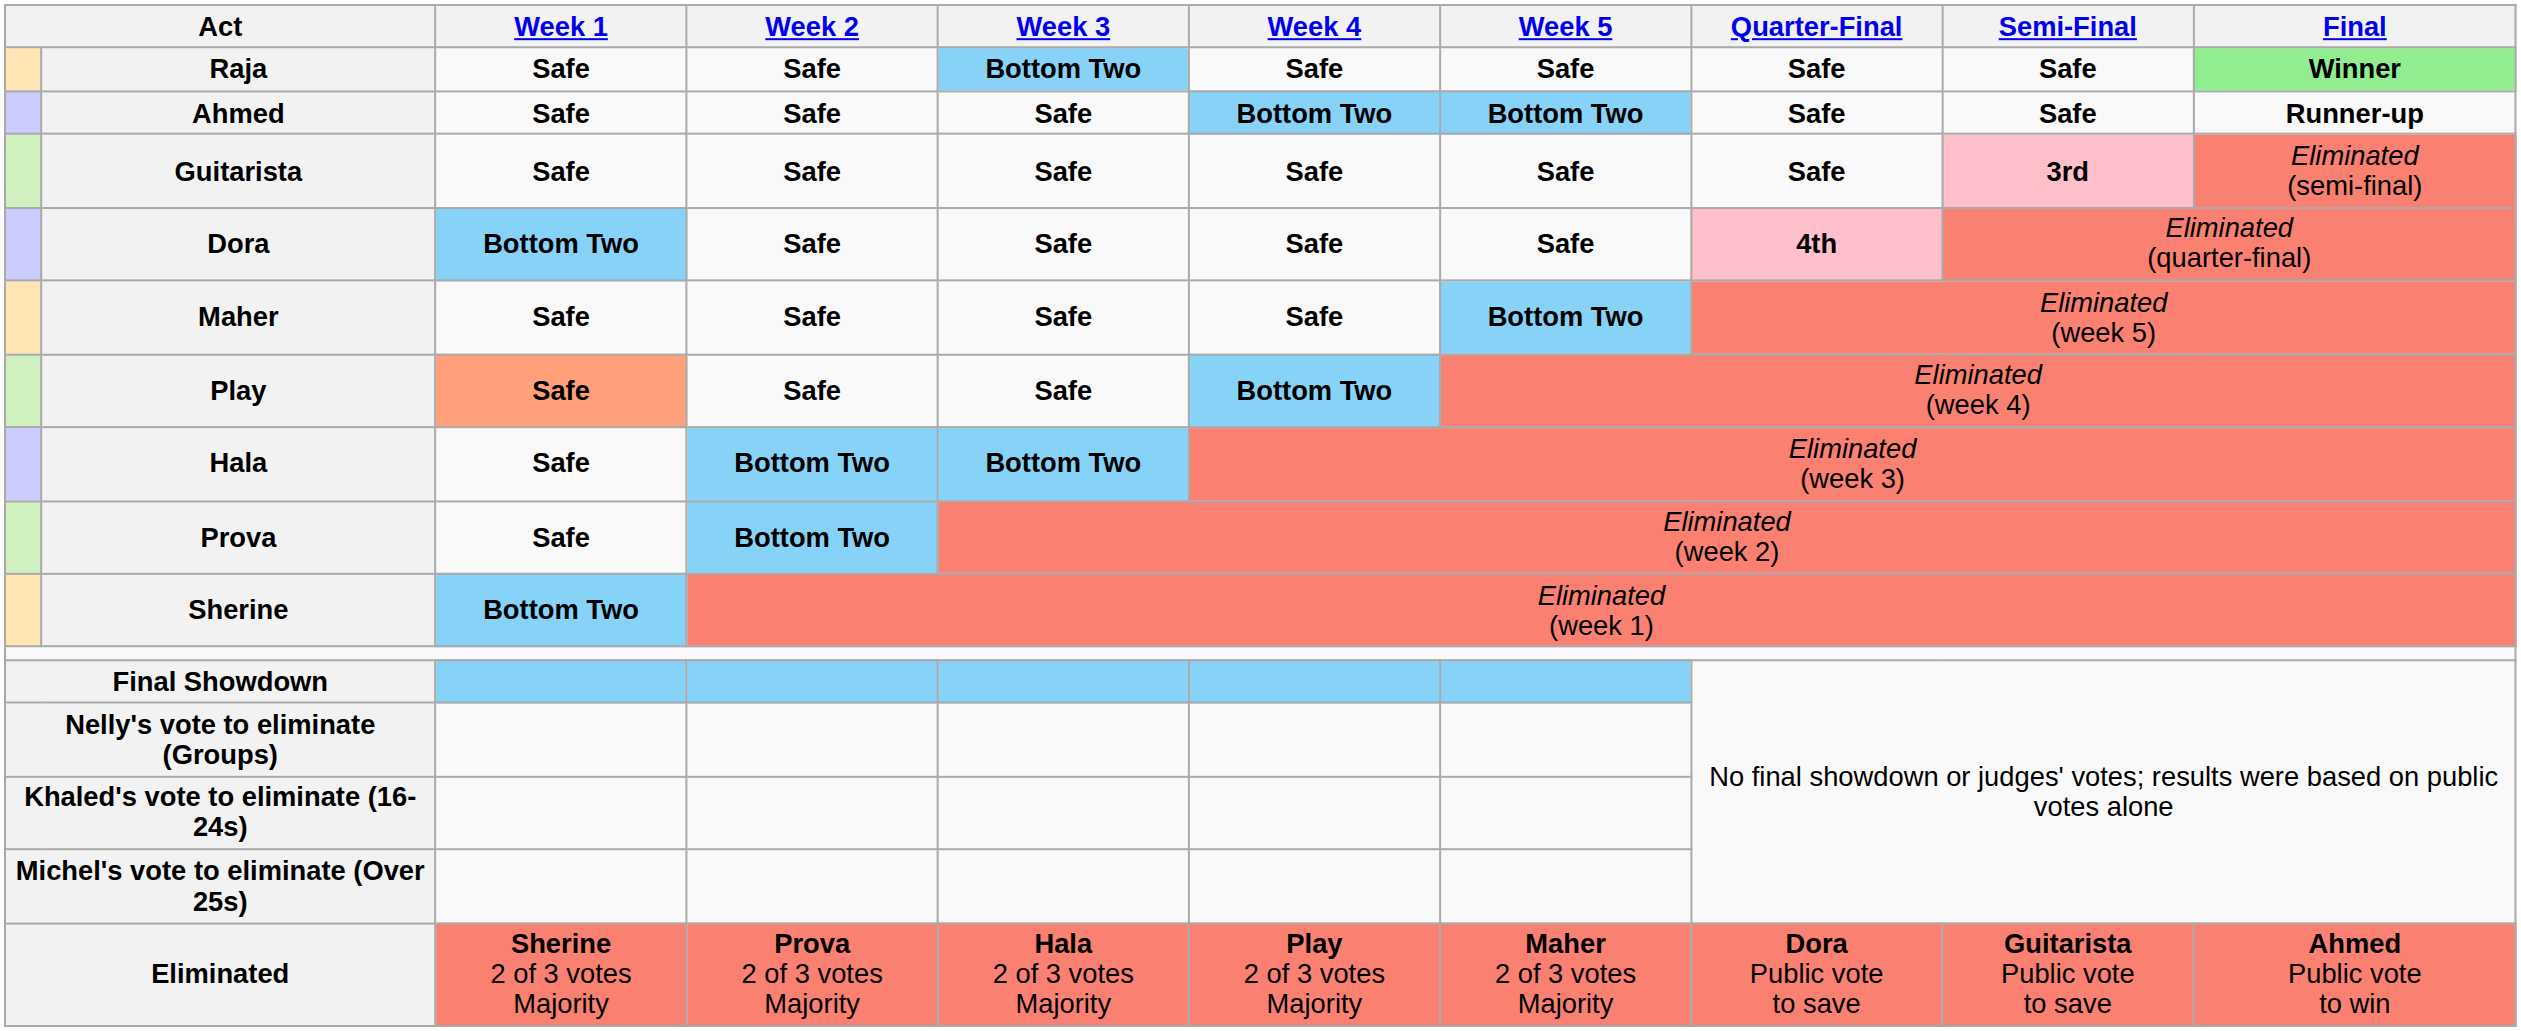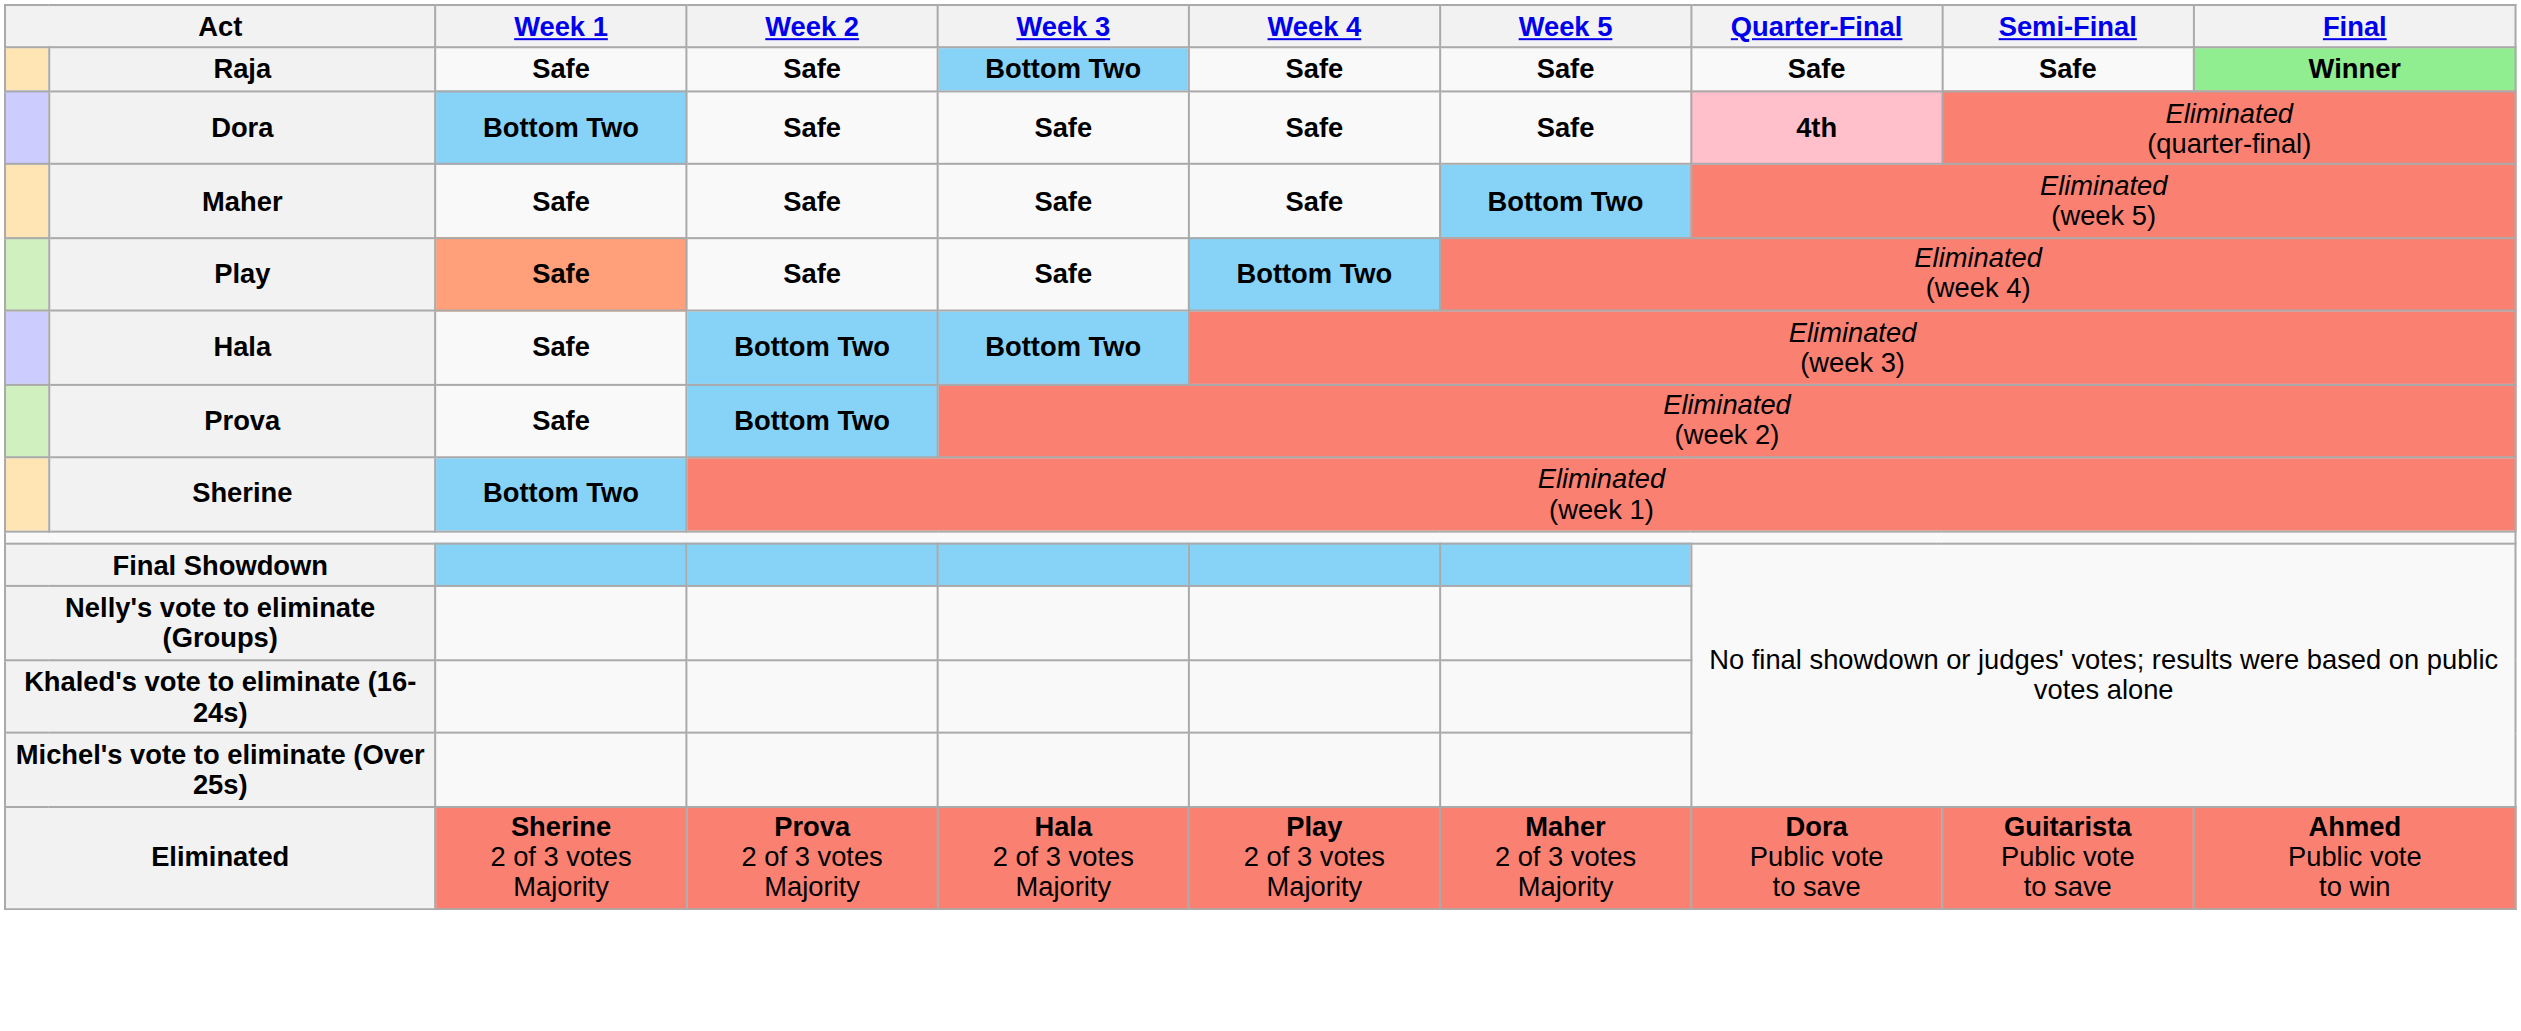 <table class="wikitable" style="text-align:center; font-size:85%">
 <tr>
 <th style="width:12%" colspan=2>Act</th>
 <th style="width:7%"><a href='#'>Week 1</a></th>
 <th style="width:7%"><a href='#'>Week 2</a></th>
 <th style="width:7%"><a href='#'>Week 3</a></th>
 <th style="width:7%"><a href='#'>Week 4</a></th>
 <th style="width:7%"><a href='#'>Week 5</a></th>
 <th style="width:7%"><a href='#'>Quarter-Final</a></th>
 <th style="width:7%"><a href='#'>Semi-Final</a></th>
 <th style="width:9%"><a href='#'>Final</a></th>
 </tr>
 <tr>
 <th style="background:#ffe5b4"></th>
 <th>Raja</th>
 <td><strong>Safe</strong></td>
 <td><strong>Safe</strong></td>
 <td style = "background:#87D3F8"><strong>Bottom Two</strong></td>
 <td><strong>Safe</strong></td>
 <td><strong>Safe</strong></td>
 <td><strong>Safe</strong></td>
 <td><strong>Safe</strong></td>
 <td style="background:lightgreen"><strong>Winner</strong></td>
-</tr>
-<tr>
-<th style="background:#ccf"></th>
-<th>Ahmed</th>
-<td><strong>Safe</strong></td>
-<td><strong>Safe</strong></td>
-<td><strong>Safe</strong></td>
-<td style = "background:#87D3F8"><strong>Bottom Two</strong></td>
-<td style = "background:#87D3F8"><strong>Bottom Two</strong></td>
-<td><strong>Safe</strong></td>
-<td><strong>Safe</strong></td>
-<td><strong>Runner-up</strong></td>
-</tr>
-<tr>
-<th style="background:#d0f0c0"></th>
-<th>Guitarista</th>
-<td><strong>Safe</strong></td>
-<td><strong>Safe</strong></td>
-<td><strong>Safe</strong></td>
-<td><strong>Safe</strong></td>
-<td><strong>Safe</strong></td>
-<td><strong>Safe</strong></td>
-<td style = "background:pink"><strong>3rd</strong></td>
-<td style="background:#FA8072"><em>Eliminated</em><br>(semi-final)</td>
 </tr>
 <tr>
 <th style="background:#ccf"></th>
 <th>Dora</th>
 <td style = "background:#87D3F8"><strong>Bottom Two</strong></td>
 <td><strong>Safe</strong></td>
 <td><strong>Safe</strong></td>
 <td><strong>Safe</strong></td>
 <td><strong>Safe</strong></td>
 <td style = "background:pink"><strong>4th</strong></td>
 <td style="background:#FA8072" colspan=2><em>Eliminated</em><br>(quarter-final)</td>
 </tr>
 <tr>
 <th style="background:#ffe5b4"></th>
 <th>Maher</th>
 <td><strong>Safe</strong></td>
 <td><strong>Safe</strong></td>
 <td><strong>Safe</strong></td>
 <td><strong>Safe</strong></td>
 <td style = "background:#87D3F8"><strong>Bottom Two</strong></td>
 <td colspan="3" style="background:#FA8072"><em>Eliminated</em><br>(week 5)</td>
 </tr>
 <tr>
 <th style="background:#d0f0c0"></th>
 <th>Play</th>
 <td style="background: lightsalmon;"><strong>Safe</strong></td>
 <td><strong>Safe</strong></td>
 <td><strong>Safe</strong></td>
 <td style = "background:#87D3F8"><strong>Bottom Two</strong></td>
 <td colspan="4" style="background:#FA8072"><em>Eliminated</em><br>(week 4)</td>
 </tr>
 <tr>
 <th style="background:#ccf"></th>
 <th>Hala</th>
 <td><strong>Safe</strong></td>
 <td style = "background:#87D3F8"><strong>Bottom Two</strong></td>
 <td style = "background:#87D3F8"><strong>Bottom Two</strong></td>
 <td colspan="5" style="background:#FA8072"><em>Eliminated</em><br>(week 3)</td>
 </tr>
 <tr>
 <th style="background:#d0f0c0"></th>
 <th>Prova</th>
 <td><strong>Safe</strong></td>
 <td style = "background:#87D3F8"><strong>Bottom Two</strong></td>
 <td colspan="6" style="background:#FA8072"><em>Eliminated</em><br>(week 2)</td>
 </tr>
 <tr>
 <th style="background:#ffe5b4"></th>
 <th>Sherine</th>
 <td style = "background:#87D3F8"><strong>Bottom Two</strong></td>
 <td colspan="7" style="background:#FA8072"><em>Eliminated</em><br>(week 1)</td>
 </tr>
 <tr>
 <td colspan="10"></td>
 </tr>
 <tr>
 <th colspan=2>Final Showdown</th>
 <td style   = "background:#87D3F8"></td>
 <td style   = "background:#87D3F8"></td>
 <td style   = "background:#87D3F8"></td>
 <td style   = "background:#87D3F8"></td>
 <td style   = "background:#87D3F8"></td>
 <td rowspan = "4" colspan="3">No final showdown or judges' votes; results were based on public votes alone</td>
 </tr>
 <tr>
 <th colspan=2>Nelly's vote to eliminate (Groups)</th>
 <td></td>
 <td></td>
 <td></td>
 <td></td>
 <td></td>
 </tr>
 <tr>
 <th colspan=2>Khaled's vote to eliminate (16-24s)</th>
 <td></td>
 <td></td>
 <td></td>
 <td></td>
 <td></td>
 </tr>
 <tr>
 <th colspan=2>Michel's vote to eliminate (Over 25s)</th>
 <td></td>
 <td></td>
 <td></td>
 <td></td>
 <td></td>
 </tr>
 <tr>
 <th colspan=2>Eliminated</th>
 <td style = "background:#FA8072"><strong>Sherine</strong><br>2 of 3 votes<br>Majority</td>
 <td style = "background:#FA8072"><strong>Prova</strong><br>2 of 3 votes <br>Majority</td>
 <td style = "background:#FA8072"><strong>Hala</strong><br>2 of 3 votes<br>Majority</td>
 <td style = "background:#FA8072"><strong>Play</strong><br>2 of 3 votes<br>Majority</td>
 <td style = "background:#FA8072"><strong>Maher</strong><br>2 of 3 votes<br>Majority</td>
 <td style = "background:#FA8072"><strong>Dora</strong><br>Public vote<br>to save</td>
 <td style = "background:#FA8072"><strong>Guitarista</strong><br>Public vote<br>to save</td>
 <td style = "background:#FA8072"><strong>Ahmed</strong><br>Public vote<br>to win</td>
 </tr>
 <tr>
 </tr>
 </table>
